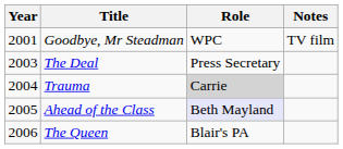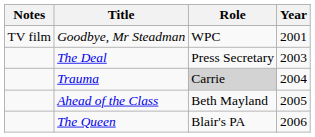 <table class="wikitable sortable">
 <tr>
-<th>Year</th>
+<th>Notes</th>
 <th>Title</th>
 <th>Role</th>
-<th>Notes</th>
+<th>Year</th>
 </tr>
 <tr>
-<td>2001</td>
+<td>TV film</td>
 <td><em>Goodbye, Mr Steadman</em></td>
 <td>WPC</td>
-<td>TV film</td>
+<td>2001</td>
 </tr>
 <tr>
-<td>2003</td>
+<td></td>
 <td><em><a href='#'>The Deal</a></em></td>
 <td>Press Secretary</td>
-<td></td>
+<td>2003</td>
 </tr>
 <tr>
-<td>2004</td>
+<td></td>
 <td><em><a href='#'>Trauma</a></em></td>
 <td style="background: lightgrey;">Carrie</td>
-<td></td>
+<td>2004</td>
 </tr>
 <tr>
+<td></td>
+<td><em><a href='#'>Ahead of the Class</a></em></td>
+<td>Beth Mayland</td>
 <td>2005</td>
-<td><em><a href='#'>Ahead of the Class</a></em></td>
-<td style="background: lavender;">Beth Mayland</td>
-<td></td>
 </tr>
 <tr>
-<td>2006</td>
+<td></td>
 <td><em><a href='#'>The Queen</a></em></td>
 <td>Blair's PA</td>
-<td></td>
+<td>2006</td>
 </tr>
 </table>
